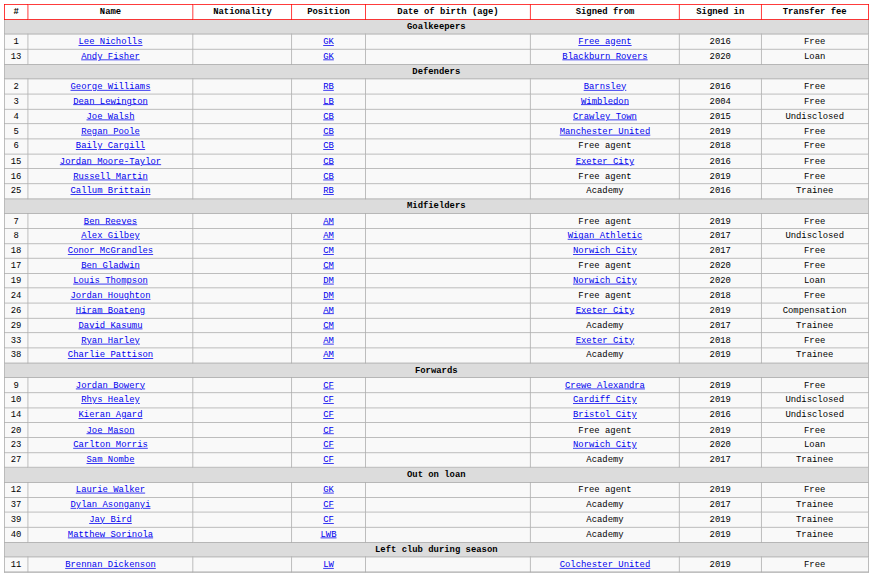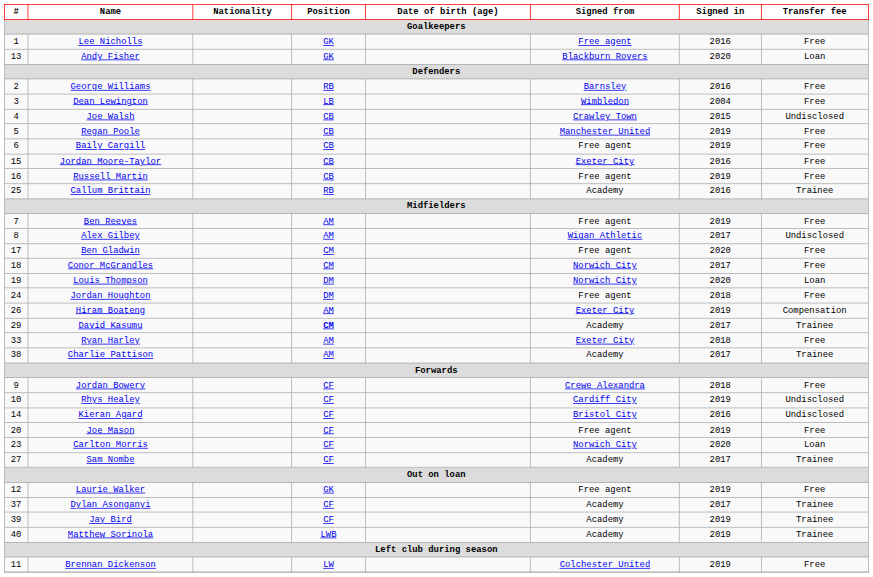 <table class="wikitable" style="text-align:center; font-size:90%; width:90%;">
 <tr>
 <th style="color:black; background:white; border:1px solid red;">#</th>
 <th style="color:black; background:white; border:1px solid red;">Name</th>
 <th style="color:black; background:white; border:1px solid red;">Nationality</th>
 <th style="color:black; background:white; border:1px solid red;">Position</th>
 <th style="color:black; background:white; border:1px solid red;">Date of birth (age)</th>
 <th style="color:black; background:white; border:1px solid red;">Signed from</th>
 <th style="color:black; background:white; border:1px solid red;">Signed in</th>
 <th style="color:black; background:white; border:1px solid red;">Transfer fee</th>
 </tr>
 <tr>
 <th colspan="8" scope="row" style="background:#dcdcdc;">Goalkeepers</th>
 </tr>
 <tr>
 <td>1</td>
 <td><a href='#'>Lee Nicholls</a></td>
 <td></td>
 <td><a href='#'>GK</a></td>
 <td></td>
 <td><a href='#'>Free agent</a></td>
 <td>2016</td>
 <td>Free</td>
 </tr>
 <tr>
 <td>13</td>
 <td><a href='#'>Andy Fisher</a></td>
 <td></td>
 <td><a href='#'>GK</a></td>
 <td></td>
 <td> <a href='#'>Blackburn Rovers</a></td>
 <td>2020</td>
 <td>Loan</td>
 </tr>
 <tr>
 <th colspan="8" scope="row" style="background:#dcdcdc;">Defenders</th>
 </tr>
 <tr>
 <td>2</td>
 <td><a href='#'>George Williams</a></td>
 <td></td>
 <td><a href='#'>RB</a></td>
 <td></td>
 <td> <a href='#'>Barnsley</a></td>
 <td>2016</td>
 <td>Free</td>
 </tr>
 <tr>
 <td>3</td>
 <td><a href='#'>Dean Lewington</a></td>
 <td></td>
 <td><a href='#'>LB</a></td>
 <td></td>
 <td> <a href='#'>Wimbledon</a></td>
 <td>2004</td>
 <td>Free</td>
 </tr>
 <tr>
 <td>4</td>
 <td><a href='#'>Joe Walsh</a></td>
 <td></td>
 <td><a href='#'>CB</a></td>
 <td></td>
 <td> <a href='#'>Crawley Town</a></td>
 <td>2015</td>
 <td>Undisclosed</td>
 </tr>
 <tr>
 <td>5</td>
 <td><a href='#'>Regan Poole</a></td>
 <td></td>
 <td><a href='#'>CB</a></td>
 <td></td>
 <td> <a href='#'>Manchester United</a></td>
 <td>2019</td>
 <td>Free</td>
 </tr>
 <tr>
 <td>6</td>
 <td><a href='#'>Baily Cargill</a></td>
 <td></td>
 <td><a href='#'>CB</a></td>
 <td></td>
 <td>Free agent</td>
-<td>2018</td>
+<td>2019</td>
 <td>Free</td>
 </tr>
 <tr>
 <td>15</td>
 <td><a href='#'>Jordan Moore-Taylor</a></td>
 <td></td>
 <td><a href='#'>CB</a></td>
 <td></td>
 <td> <a href='#'>Exeter City</a></td>
 <td>2016</td>
 <td>Free</td>
 </tr>
 <tr>
 <td>16</td>
 <td><a href='#'>Russell Martin</a></td>
 <td></td>
 <td><a href='#'>CB</a></td>
 <td></td>
 <td>Free agent</td>
 <td>2019</td>
 <td>Free</td>
 </tr>
 <tr>
 <td>25</td>
 <td><a href='#'>Callum Brittain</a></td>
 <td></td>
 <td><a href='#'>RB</a></td>
 <td></td>
 <td>Academy</td>
 <td>2016</td>
 <td>Trainee</td>
 </tr>
 <tr>
 <th colspan="8" scope="row" style="background:#dcdcdc;">Midfielders</th>
 </tr>
 <tr>
 <td>7</td>
 <td><a href='#'>Ben Reeves</a></td>
 <td></td>
 <td><a href='#'>AM</a></td>
 <td></td>
 <td>Free agent</td>
 <td>2019</td>
 <td>Free</td>
 </tr>
 <tr>
 <td>8</td>
 <td><a href='#'>Alex Gilbey</a></td>
 <td></td>
 <td><a href='#'>AM</a></td>
 <td></td>
 <td> <a href='#'>Wigan Athletic</a></td>
 <td>2017</td>
 <td>Undisclosed</td>
 </tr>
 <tr>
+<td>17</td>
+<td><a href='#'>Ben Gladwin</a></td>
+<td></td>
+<td><a href='#'>CM</a></td>
+<td></td>
+<td>Free agent</td>
+<td>2020</td>
+<td>Free</td>
+</tr>
+<tr>
 <td>18</td>
 <td><a href='#'>Conor McGrandles</a></td>
 <td></td>
 <td><a href='#'>CM</a></td>
 <td></td>
 <td> <a href='#'>Norwich City</a></td>
 <td>2017</td>
-<td>Free</td>
-</tr>
-<tr>
-<td>17</td>
-<td><a href='#'>Ben Gladwin</a></td>
-<td></td>
-<td><a href='#'>CM</a></td>
-<td></td>
-<td>Free agent</td>
-<td>2020</td>
 <td>Free</td>
 </tr>
 <tr>
 <td>19</td>
 <td><a href='#'>Louis Thompson</a></td>
 <td></td>
 <td><a href='#'>DM</a></td>
 <td></td>
 <td> <a href='#'>Norwich City</a></td>
 <td>2020</td>
 <td>Loan</td>
 </tr>
 <tr>
 <td>24</td>
 <td><a href='#'>Jordan Houghton</a></td>
 <td></td>
 <td><a href='#'>DM</a></td>
 <td></td>
 <td>Free agent</td>
 <td>2018</td>
 <td>Free</td>
 </tr>
 <tr>
 <td>26</td>
 <td><a href='#'>Hiram Boateng</a></td>
 <td></td>
 <td><a href='#'>AM</a></td>
 <td></td>
 <td> <a href='#'>Exeter City</a></td>
 <td>2019</td>
 <td>Compensation</td>
 </tr>
 <tr>
 <td>29</td>
 <td><a href='#'>David Kasumu</a></td>
 <td></td>
-<td><a href='#'>CM</a></td>
+<td><strong><a href='#'>CM</a></strong></td>
 <td></td>
 <td>Academy</td>
 <td>2017</td>
 <td>Trainee</td>
 </tr>
 <tr>
 <td>33</td>
 <td><a href='#'>Ryan Harley</a></td>
 <td></td>
 <td><a href='#'>AM</a></td>
 <td></td>
 <td> <a href='#'>Exeter City</a></td>
 <td>2018</td>
 <td>Free</td>
 </tr>
 <tr>
 <td>38</td>
 <td><a href='#'>Charlie Pattison</a></td>
 <td></td>
 <td><a href='#'>AM</a></td>
 <td></td>
 <td>Academy</td>
-<td>2019</td>
+<td>2017</td>
 <td>Trainee</td>
 </tr>
 <tr>
 <th colspan="8" scope="row" style="background:#dcdcdc;">Forwards</th>
 </tr>
 <tr>
 <td>9</td>
 <td><a href='#'>Jordan Bowery</a></td>
 <td></td>
 <td><a href='#'>CF</a></td>
 <td></td>
 <td> <a href='#'>Crewe Alexandra</a></td>
-<td>2019</td>
+<td>2018</td>
 <td>Free</td>
 </tr>
 <tr>
 <td>10</td>
 <td><a href='#'>Rhys Healey</a></td>
 <td></td>
 <td><a href='#'>CF</a></td>
 <td></td>
 <td> <a href='#'>Cardiff City</a></td>
 <td>2019</td>
 <td>Undisclosed</td>
 </tr>
 <tr>
 <td>14</td>
 <td><a href='#'>Kieran Agard</a></td>
 <td></td>
 <td><a href='#'>CF</a></td>
 <td></td>
 <td> <a href='#'>Bristol City</a></td>
 <td>2016</td>
 <td>Undisclosed</td>
 </tr>
 <tr>
 <td>20</td>
 <td><a href='#'>Joe Mason</a></td>
 <td></td>
 <td><a href='#'>CF</a></td>
 <td></td>
 <td>Free agent</td>
 <td>2019</td>
 <td>Free</td>
 </tr>
 <tr>
 <td>23</td>
 <td><a href='#'>Carlton Morris</a></td>
 <td></td>
 <td><a href='#'>CF</a></td>
 <td></td>
 <td> <a href='#'>Norwich City</a></td>
 <td>2020</td>
 <td>Loan</td>
 </tr>
 <tr>
 <td>27</td>
 <td><a href='#'>Sam Nombe</a></td>
 <td></td>
 <td><a href='#'>CF</a></td>
 <td></td>
 <td>Academy</td>
 <td>2017</td>
 <td>Trainee</td>
 </tr>
 <tr>
 <th colspan="8" scope="row" style="background:#dcdcdc;">Out on loan</th>
 </tr>
 <tr>
 <td>12</td>
 <td><a href='#'>Laurie Walker</a></td>
 <td></td>
 <td><a href='#'>GK</a></td>
 <td></td>
 <td>Free agent</td>
 <td>2019</td>
 <td>Free</td>
 </tr>
 <tr>
 <td>37</td>
 <td><a href='#'>Dylan Asonganyi</a></td>
 <td></td>
 <td><a href='#'>CF</a></td>
 <td></td>
 <td>Academy</td>
 <td>2017</td>
 <td>Trainee</td>
 </tr>
 <tr>
 <td>39</td>
 <td><a href='#'>Jay Bird</a></td>
 <td></td>
 <td><a href='#'>CF</a></td>
 <td></td>
 <td>Academy</td>
 <td>2019</td>
 <td>Trainee</td>
 </tr>
 <tr>
 <td>40</td>
 <td><a href='#'>Matthew Sorinola</a></td>
 <td></td>
 <td><a href='#'>LWB</a></td>
 <td></td>
 <td>Academy</td>
 <td>2019</td>
 <td>Trainee</td>
 </tr>
 <tr>
 <th colspan="8" scope="row" style="background:#dcdcdc;">Left club during season</th>
 </tr>
 <tr>
 <td>11</td>
 <td><a href='#'>Brennan Dickenson</a></td>
 <td></td>
 <td><a href='#'>LW</a></td>
 <td></td>
 <td> <a href='#'>Colchester United</a></td>
 <td>2019</td>
 <td>Free</td>
 </tr>
 <tr>
 </tr>
 </table>
